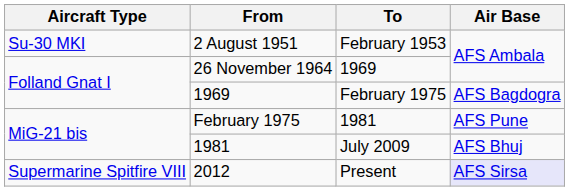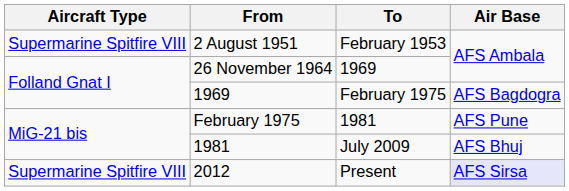 <table class="wikitable">
 <tr>
 <th>Aircraft Type</th>
 <th>From</th>
 <th>To</th>
 <th>Air Base</th>
 </tr>
 <tr>
-<td><a href='#'>Su-30 MKI</a></td>
+<td><a href='#'>Supermarine Spitfire VIII</a></td>
 <td>2 August 1951</td>
 <td>February 1953</td>
 <td rowspan='2'><a href='#'>AFS Ambala</a></td>
 </tr>
 <tr>
 <td rowspan='2'><a href='#'>Folland Gnat I</a></td>
 <td>26 November 1964</td>
 <td>1969</td>
 </tr>
 <tr>
 <td>1969</td>
 <td>February 1975</td>
 <td><a href='#'>AFS Bagdogra</a></td>
 </tr>
 <tr>
 <td rowspan='2'><a href='#'>MiG-21 bis</a></td>
 <td>February 1975</td>
 <td>1981</td>
 <td><a href='#'>AFS Pune</a></td>
 </tr>
 <tr>
 <td>1981</td>
 <td>July 2009</td>
 <td><a href='#'>AFS Bhuj</a></td>
 </tr>
 <tr>
 <td><a href='#'>Supermarine Spitfire VIII</a></td>
 <td>2012</td>
 <td>Present</td>
 <td style="background: lavender;"><a href='#'>AFS Sirsa</a></td>
 </tr>
 </table>
